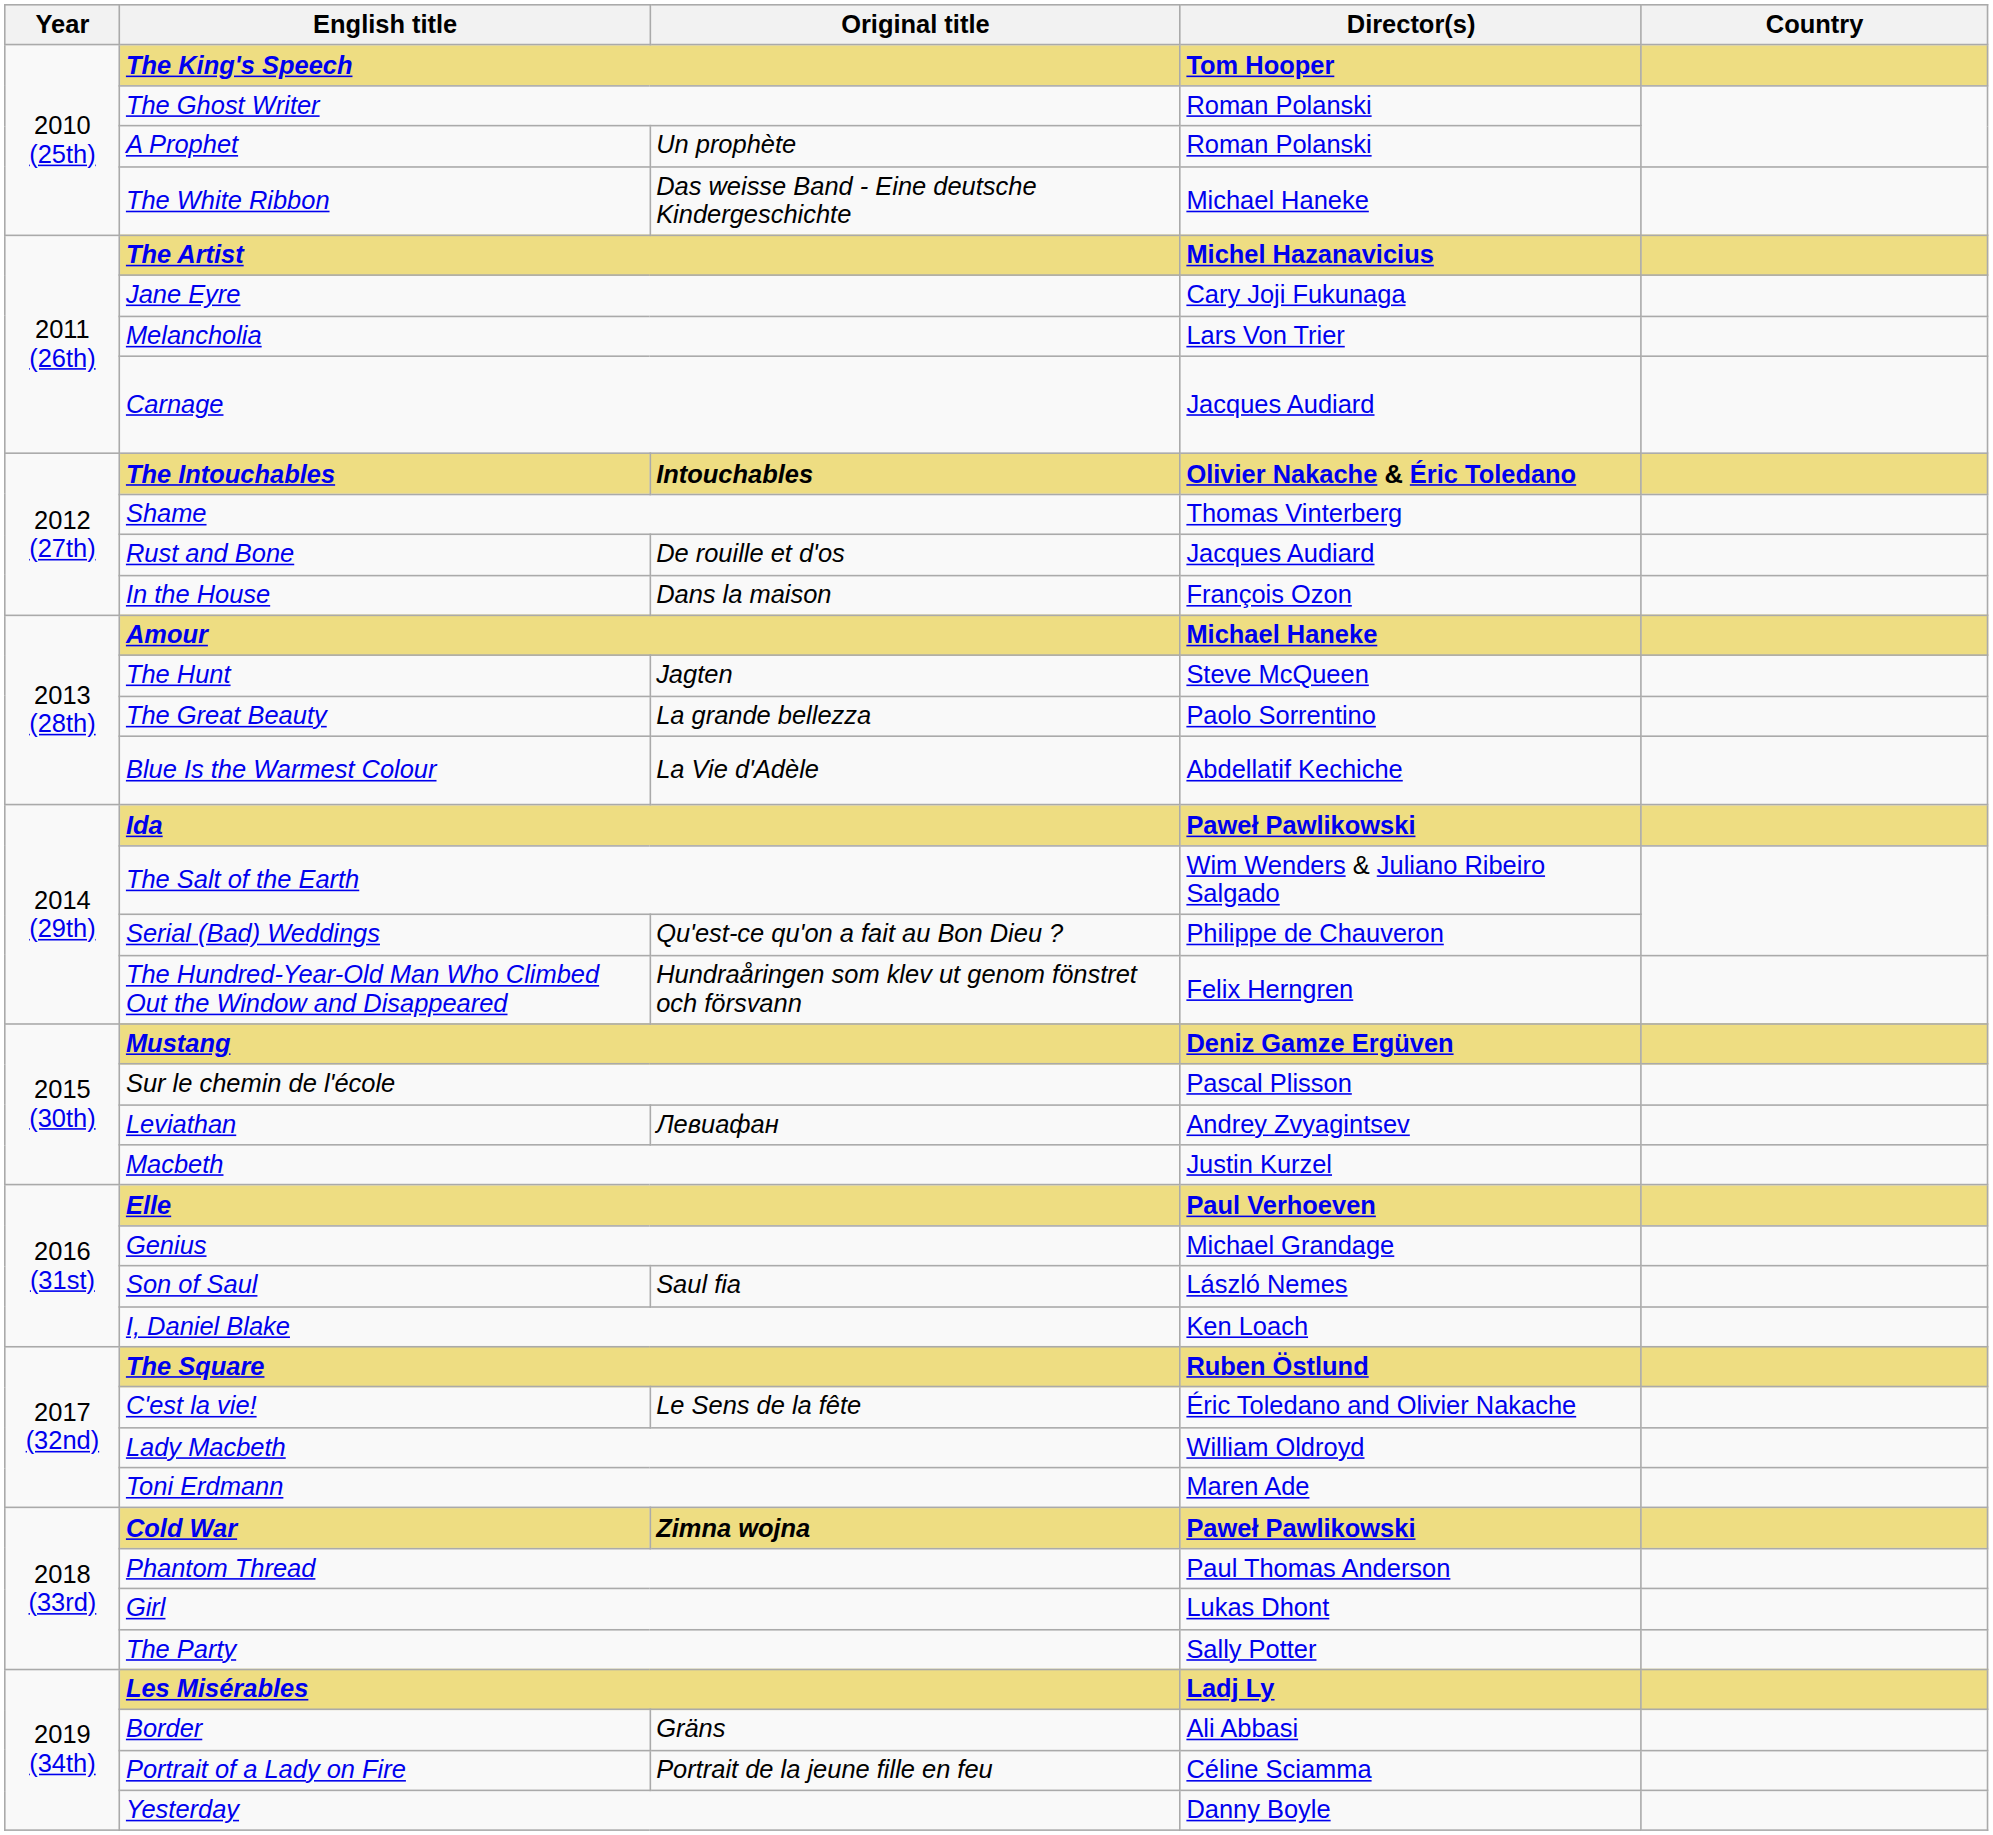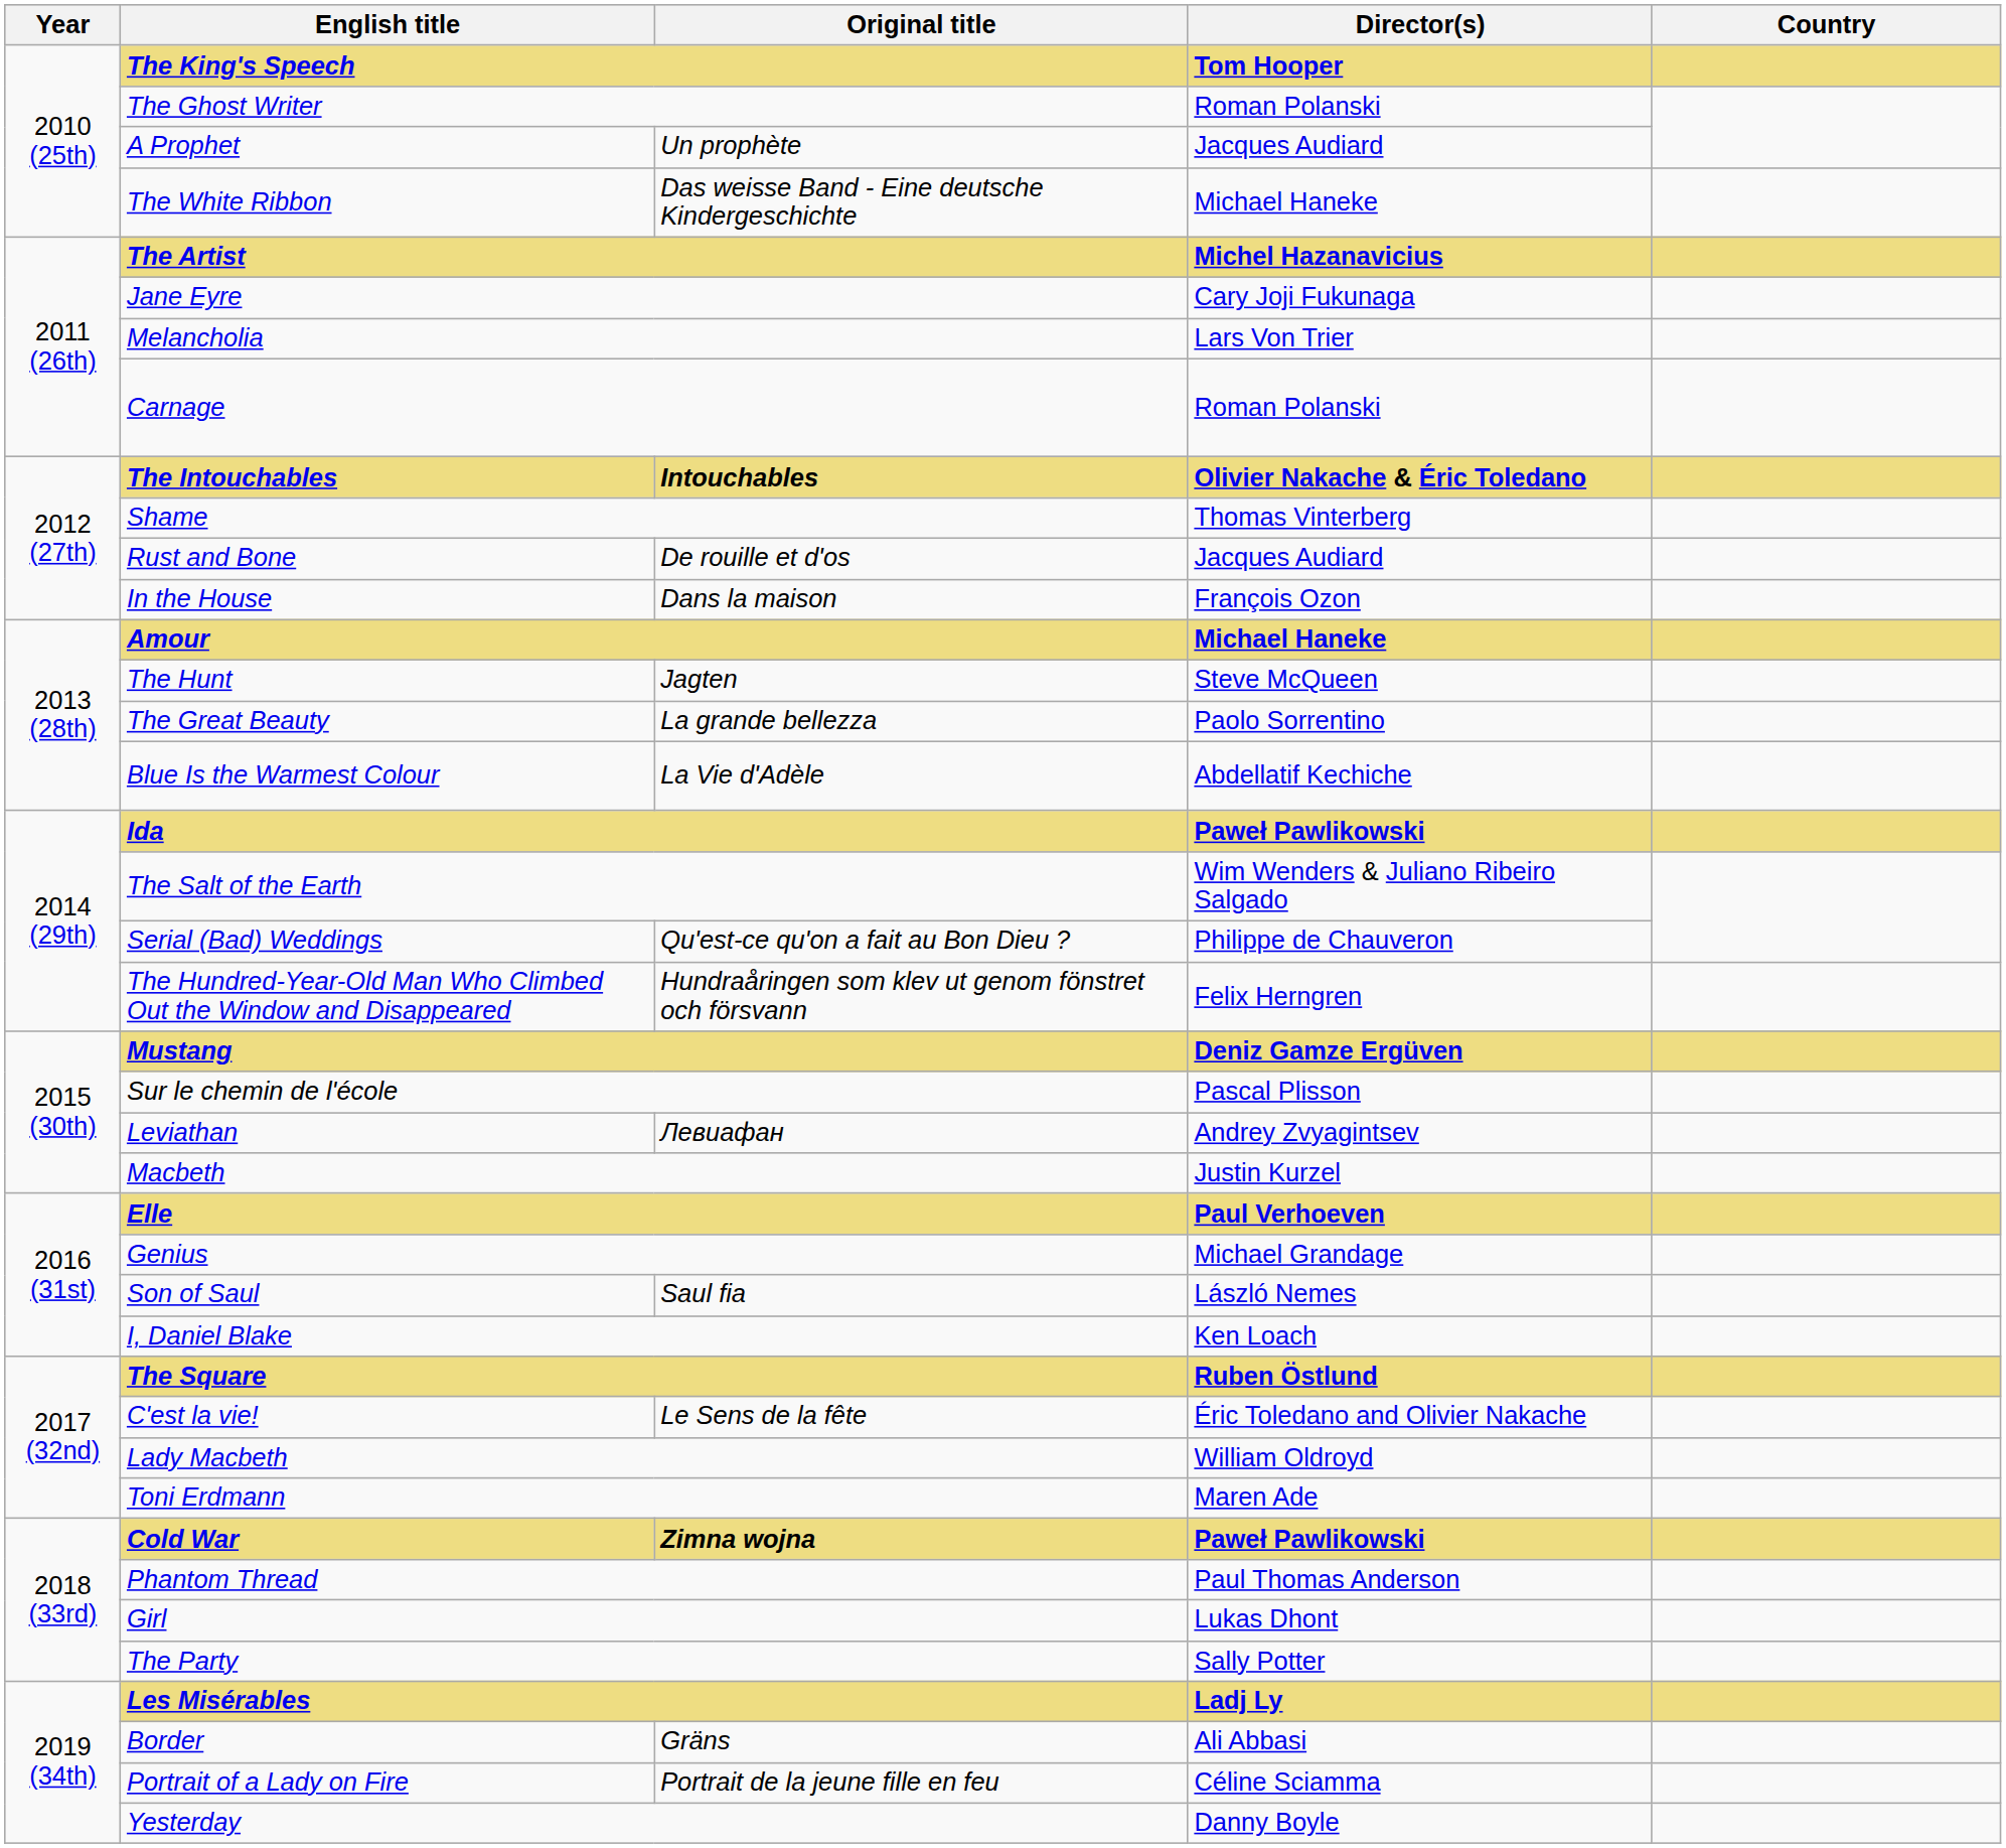 <table class="wikitable sortable" style="text-align:left;"style="width:95%">
 <tr>
 <th scope="col" style="width:5%;">Year</th>
 <th scope="col" style="width:23%;">English title</th>
 <th scope="col" style="width:23%;">Original title</th>
 <th scope="col" style="width:20%;">Director(s)</th>
 <th scope="col" style="width:15%;">Country</th>
 </tr>
 <tr>
 <td rowspan="4" style="text-align:center;">2010<br><a href='#'>(25th)</a></td>
 <td colspan="2" style="background:#eedd82;"><strong><em><a href='#'>The King's Speech</a></em></strong></td>
 <td style="background:#eedd82;"><strong><a href='#'>Tom Hooper</a></strong></td>
 <td style="background:#eedd82;"><strong><br></strong></td>
 </tr>
 <tr>
 <td colspan="2"><em><a href='#'>The Ghost Writer</a></em></td>
 <td><a href='#'>Roman Polanski</a></td>
 <td rowspan="2"></td>
 </tr>
 <tr>
 <td><em><a href='#'>A Prophet</a></em></td>
 <td><em>Un prophète</em></td>
-<td><a href='#'>Roman Polanski</a></td>
+<td><a href='#'>Jacques Audiard</a></td>
 </tr>
 <tr>
 <td><em><a href='#'>The White Ribbon</a></em></td>
 <td><em>Das weisse Band - Eine deutsche Kindergeschichte</em></td>
 <td><a href='#'>Michael Haneke</a></td>
 <td></td>
 </tr>
 <tr>
 <td rowspan="4" style="text-align:center;">2011<br><a href='#'>(26th)</a></td>
 <td colspan="2" style="background:#eedd82;"><strong><em><a href='#'>The Artist</a></em></strong></td>
 <td style="background:#eedd82;"><strong><a href='#'>Michel Hazanavicius</a></strong></td>
 <td style="background:#eedd82;"><strong></strong></td>
 </tr>
 <tr>
 <td colspan="2"><em><a href='#'>Jane Eyre</a></em></td>
 <td><a href='#'>Cary Joji Fukunaga</a></td>
 <td></td>
 </tr>
 <tr>
 <td colspan="2"><em><a href='#'>Melancholia</a></em></td>
 <td><a href='#'>Lars Von Trier</a></td>
 <td></td>
 </tr>
 <tr>
 <td colspan="2"><em><a href='#'>Carnage</a></em></td>
-<td><a href='#'>Jacques Audiard</a></td>
+<td><a href='#'>Roman Polanski</a></td>
 <td><br><br><br></td>
 </tr>
 <tr>
 <td rowspan="4" style="text-align:center;">2012<br><a href='#'>(27th)</a></td>
 <td style="background:#eedd82;"><strong><em><a href='#'>The Intouchables</a></em></strong></td>
 <td style="background:#eedd82;"><strong><em>Intouchables</em></strong></td>
 <td style="background:#eedd82;"><strong><a href='#'>Olivier Nakache</a> & <a href='#'>Éric Toledano</a></strong></td>
 <td style="background:#eedd82;"><strong></strong></td>
 </tr>
 <tr>
 <td colspan="2"><em><a href='#'>Shame</a></em></td>
 <td><a href='#'>Thomas Vinterberg</a></td>
 <td></td>
 </tr>
 <tr>
 <td><em><a href='#'>Rust and Bone</a></em></td>
 <td><em>De rouille et d'os</em></td>
 <td><a href='#'>Jacques Audiard</a></td>
 <td><br></td>
 </tr>
 <tr>
 <td><em><a href='#'>In the House</a></em></td>
 <td><em>Dans la maison</em></td>
 <td><a href='#'>François Ozon</a></td>
 <td></td>
 </tr>
 <tr>
 <td rowspan="4" style="text-align:center;">2013<br><a href='#'>(28th)</a></td>
 <td colspan="2" style="background:#eedd82;"><strong><em><a href='#'>Amour</a></em></strong></td>
 <td style="background:#eedd82;"><strong><a href='#'>Michael Haneke</a></strong></td>
 <td style="background:#eedd82;"><strong></strong></td>
 </tr>
 <tr>
 <td><em><a href='#'>The Hunt</a></em></td>
 <td><em>Jagten</em></td>
 <td><a href='#'>Steve McQueen</a></td>
 <td><br></td>
 </tr>
 <tr>
 <td><em><a href='#'>The Great Beauty</a></em></td>
 <td><em>La grande bellezza</em></td>
 <td><a href='#'>Paolo Sorrentino</a></td>
 <td><br></td>
 </tr>
 <tr>
 <td><em><a href='#'>Blue Is the Warmest Colour</a></em></td>
 <td><em>La Vie d'Adèle</em></td>
 <td><a href='#'>Abdellatif Kechiche</a></td>
 <td><br><br></td>
 </tr>
 <tr>
 <td rowspan="4" style="text-align:center;">2014<br><a href='#'>(29th)</a></td>
 <td colspan="2" style="background:#eedd82;"><strong><em><a href='#'>Ida</a></em></strong></td>
 <td style="background:#eedd82;"><strong><a href='#'>Paweł Pawlikowski</a></strong></td>
 <td style="background:#eedd82;"><strong></strong></td>
 </tr>
 <tr>
 <td colspan="2"><em><a href='#'>The Salt of the Earth</a></em></td>
 <td><a href='#'>Wim Wenders</a> & <a href='#'>Juliano Ribeiro Salgado</a></td>
 <td rowspan="2"></td>
 </tr>
 <tr>
 <td><em><a href='#'>Serial (Bad) Weddings</a></em></td>
 <td><em>Qu'est-ce qu'on a fait au Bon Dieu ?</em></td>
 <td><a href='#'>Philippe de Chauveron</a></td>
 </tr>
 <tr>
 <td><em><a href='#'>The Hundred-Year-Old Man Who Climbed Out the Window and Disappeared</a></em></td>
 <td><em>Hundraåringen som klev ut genom fönstret och försvann</em></td>
 <td><a href='#'>Felix Herngren</a></td>
 <td></td>
 </tr>
 <tr>
 <td rowspan="4" style="text-align:center;">2015<br><a href='#'>(30th)</a></td>
 <td colspan="2" style="background:#eedd82;"><strong><em><a href='#'>Mustang</a></em></strong></td>
 <td style="background:#eedd82;"><strong><a href='#'>Deniz Gamze Ergüven</a></strong></td>
 <td style="background:#eedd82;"><strong></strong></td>
 </tr>
 <tr>
 <td colspan="2"><em>Sur le chemin de l'école</em></td>
 <td><a href='#'>Pascal Plisson</a></td>
 <td></td>
 </tr>
 <tr>
 <td><em><a href='#'>Leviathan</a></em></td>
 <td><em>Левиафан</em></td>
 <td><a href='#'>Andrey Zvyagintsev</a></td>
 <td></td>
 </tr>
 <tr>
 <td colspan="2"><em><a href='#'>Macbeth</a></em></td>
 <td><a href='#'>Justin Kurzel</a></td>
 <td></td>
 </tr>
 <tr>
 <td rowspan="4" style="text-align:center;">2016<br><a href='#'>(31st)</a></td>
 <td colspan="2" style="background:#eedd82;"><strong><em><a href='#'>Elle</a></em></strong></td>
 <td style="background:#eedd82;"><strong><a href='#'>Paul Verhoeven</a></strong></td>
 <td style="background:#eedd82;"><strong></strong></td>
 </tr>
 <tr>
 <td colspan="2"><em><a href='#'>Genius</a></em></td>
 <td><a href='#'>Michael Grandage</a></td>
 <td></td>
 </tr>
 <tr>
 <td><em><a href='#'>Son of Saul</a></em></td>
 <td><em>Saul fia</em></td>
 <td><a href='#'>László Nemes</a></td>
 <td></td>
 </tr>
 <tr>
 <td colspan="2"><em><a href='#'>I, Daniel Blake</a></em></td>
 <td><a href='#'>Ken Loach</a></td>
 <td></td>
 </tr>
 <tr>
 <td rowspan="4" style="text-align:center;">2017<br><a href='#'>(32nd)</a><br></td>
 <td colspan="2" style="background:#eedd82;"><strong><em><a href='#'>The Square</a></em></strong></td>
 <td style="background:#eedd82;"><strong><a href='#'>Ruben Östlund</a></strong></td>
 <td style="background:#eedd82;"><strong></strong></td>
 </tr>
 <tr>
 <td><em><a href='#'>C'est la vie!</a></em></td>
 <td><em>Le Sens de la fête</em></td>
 <td><a href='#'>Éric Toledano and Olivier Nakache</a></td>
 <td></td>
 </tr>
 <tr>
 <td colspan="2"><em><a href='#'>Lady Macbeth</a></em></td>
 <td><a href='#'>William Oldroyd</a></td>
 <td></td>
 </tr>
 <tr>
 <td colspan="2"><em><a href='#'>Toni Erdmann</a></em></td>
 <td><a href='#'>Maren Ade</a></td>
 <td></td>
 </tr>
 <tr>
 <td rowspan="4" style="text-align:center;">2018<br><a href='#'>(33rd)</a><br></td>
 <td style="background:#eedd82;"><strong><em><a href='#'>Cold War</a></em></strong></td>
 <td style="background:#eedd82;"><strong><em>Zimna wojna</em></strong></td>
 <td style="background:#eedd82;"><strong><a href='#'>Paweł Pawlikowski</a></strong></td>
 <td style="background:#eedd82;"><strong></strong></td>
 </tr>
 <tr>
 <td colspan="2"><em><a href='#'>Phantom Thread</a></em></td>
 <td><a href='#'>Paul Thomas Anderson</a></td>
 <td></td>
 </tr>
 <tr>
 <td colspan="2"><em><a href='#'>Girl</a></em></td>
 <td><a href='#'>Lukas Dhont</a></td>
 <td></td>
 </tr>
 <tr>
 <td colspan="2"><em><a href='#'>The Party</a></em></td>
 <td><a href='#'>Sally Potter</a></td>
 <td></td>
 </tr>
 <tr>
 <td rowspan="4" style="text-align:center;">2019<br><a href='#'>(34th)</a><br></td>
 <td style="background:#eedd82;" colspan="2"><strong><em><a href='#'>Les Misérables</a></em></strong></td>
 <td style="background:#eedd82;"><strong><a href='#'>Ladj Ly</a></strong></td>
 <td style="background:#eedd82;"><strong></strong></td>
 </tr>
 <tr>
 <td><em><a href='#'>Border</a></em></td>
 <td><em>Gräns</em></td>
 <td><a href='#'>Ali Abbasi</a></td>
 <td></td>
 </tr>
 <tr>
 <td><em><a href='#'>Portrait of a Lady on Fire</a></em></td>
 <td><em>Portrait de la jeune fille en feu</em></td>
 <td><a href='#'>Céline Sciamma</a></td>
 <td></td>
 </tr>
 <tr>
 <td colspan="2"><em><a href='#'>Yesterday</a></em></td>
 <td><a href='#'>Danny Boyle</a></td>
 <td></td>
 </tr>
 </table>
